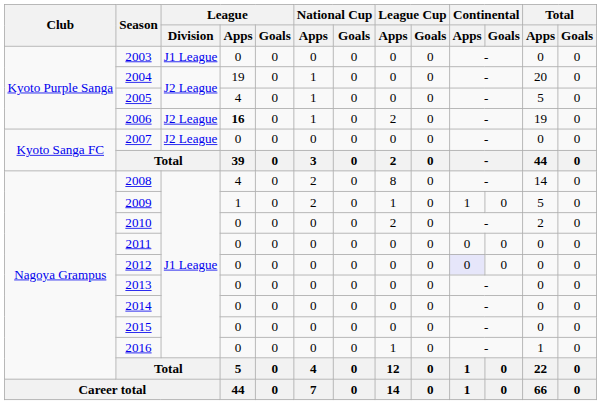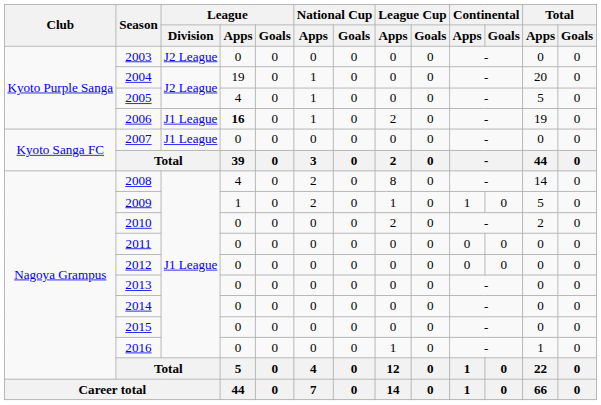 <table class="wikitable" style="text-align: center;">
 <tr>
 <th rowspan="2">Club</th>
 <th rowspan="2">Season</th>
 <th colspan="3">League</th>
 <th colspan="2">National Cup</th>
 <th colspan="2">League Cup</th>
 <th colspan="2">Continental</th>
 <th colspan="2">Total</th>
 </tr>
 <tr>
 <th>Division</th>
 <th>Apps</th>
 <th>Goals</th>
 <th>Apps</th>
 <th>Goals</th>
 <th>Apps</th>
 <th>Goals</th>
 <th>Apps</th>
 <th>Goals</th>
 <th>Apps</th>
 <th>Goals</th>
 </tr>
 <tr>
 <td rowspan="4"><a href='#'>Kyoto Purple Sanga</a></td>
 <td><a href='#'>2003</a></td>
-<td><a href='#'>J1 League</a></td>
+<td><a href='#'>J2 League</a></td>
 <td>0</td>
 <td>0</td>
 <td>0</td>
 <td>0</td>
 <td>0</td>
 <td>0</td>
 <td colspan="2">-</td>
 <td>0</td>
 <td>0</td>
 </tr>
 <tr>
 <td><a href='#'>2004</a></td>
 <td rowspan="2"><a href='#'>J2 League</a></td>
 <td>19</td>
 <td>0</td>
 <td>1</td>
 <td>0</td>
 <td>0</td>
 <td>0</td>
 <td colspan="2">-</td>
 <td>20</td>
 <td>0</td>
 </tr>
 <tr>
 <td><a href='#'>2005</a></td>
 <td>4</td>
 <td>0</td>
 <td>1</td>
 <td>0</td>
 <td>0</td>
 <td>0</td>
 <td colspan="2">-</td>
 <td>5</td>
 <td>0</td>
 </tr>
 <tr>
 <td><a href='#'>2006</a></td>
-<td><a href='#'>J2 League</a></td>
+<td><a href='#'>J1 League</a></td>
 <td><strong>16</strong></td>
 <td>0</td>
 <td>1</td>
 <td>0</td>
 <td>2</td>
 <td>0</td>
 <td colspan="2">-</td>
 <td>19</td>
 <td>0</td>
 </tr>
 <tr>
 <td rowspan="2"><a href='#'>Kyoto Sanga FC</a></td>
 <td><a href='#'>2007</a></td>
-<td><a href='#'>J2 League</a></td>
+<td><a href='#'>J1 League</a></td>
 <td>0</td>
 <td>0</td>
 <td>0</td>
 <td>0</td>
 <td>0</td>
 <td>0</td>
 <td colspan="2">-</td>
 <td>0</td>
 <td>0</td>
 </tr>
 <tr>
 <th colspan="2">Total</th>
 <th>39</th>
 <th>0</th>
 <th>3</th>
 <th>0</th>
 <th>2</th>
 <th>0</th>
 <th colspan="2">-</th>
 <th>44</th>
 <th>0</th>
 </tr>
 <tr>
 <td rowspan="10"><a href='#'>Nagoya Grampus</a></td>
 <td><a href='#'>2008</a></td>
 <td rowspan="9"><a href='#'>J1 League</a></td>
 <td>4</td>
 <td>0</td>
 <td>2</td>
 <td>0</td>
 <td>8</td>
 <td>0</td>
 <td colspan="2">-</td>
 <td>14</td>
 <td>0</td>
 </tr>
 <tr>
 <td><a href='#'>2009</a></td>
 <td>1</td>
 <td>0</td>
 <td>2</td>
 <td>0</td>
 <td>1</td>
 <td>0</td>
 <td>1</td>
 <td>0</td>
 <td>5</td>
 <td>0</td>
 </tr>
 <tr>
 <td><a href='#'>2010</a></td>
 <td>0</td>
 <td>0</td>
 <td>0</td>
 <td>0</td>
 <td>2</td>
 <td>0</td>
 <td colspan="2">-</td>
 <td>2</td>
 <td>0</td>
 </tr>
 <tr>
 <td><a href='#'>2011</a></td>
 <td>0</td>
 <td>0</td>
 <td>0</td>
 <td>0</td>
 <td>0</td>
 <td>0</td>
 <td>0</td>
 <td>0</td>
 <td>0</td>
 <td>0</td>
 </tr>
 <tr>
 <td><a href='#'>2012</a></td>
 <td>0</td>
 <td>0</td>
 <td>0</td>
 <td>0</td>
 <td>0</td>
 <td>0</td>
-<td style="background: lavender;">0</td>
+<td>0</td>
 <td>0</td>
 <td>0</td>
 <td>0</td>
 </tr>
 <tr>
 <td><a href='#'>2013</a></td>
 <td>0</td>
 <td>0</td>
 <td>0</td>
 <td>0</td>
 <td>0</td>
 <td>0</td>
 <td colspan="2">-</td>
 <td>0</td>
 <td>0</td>
 </tr>
 <tr>
 <td><a href='#'>2014</a></td>
 <td>0</td>
 <td>0</td>
 <td>0</td>
 <td>0</td>
 <td>0</td>
 <td>0</td>
 <td colspan="2">-</td>
 <td>0</td>
 <td>0</td>
 </tr>
 <tr>
 <td><a href='#'>2015</a></td>
 <td>0</td>
 <td>0</td>
 <td>0</td>
 <td>0</td>
 <td>0</td>
 <td>0</td>
 <td colspan="2">-</td>
 <td>0</td>
 <td>0</td>
 </tr>
 <tr>
 <td><a href='#'>2016</a></td>
 <td>0</td>
 <td>0</td>
 <td>0</td>
 <td>0</td>
 <td>1</td>
 <td>0</td>
 <td colspan="2">-</td>
 <td>1</td>
 <td>0</td>
 </tr>
 <tr>
 <th colspan="2">Total</th>
 <th>5</th>
 <th>0</th>
 <th>4</th>
 <th>0</th>
 <th>12</th>
 <th>0</th>
 <th>1</th>
 <th>0</th>
 <th>22</th>
 <th>0</th>
 </tr>
 <tr>
 <th colspan="3">Career total</th>
 <th>44</th>
 <th>0</th>
 <th>7</th>
 <th>0</th>
 <th>14</th>
 <th>0</th>
 <th>1</th>
 <th>0</th>
 <th>66</th>
 <th>0</th>
 </tr>
 </table>
